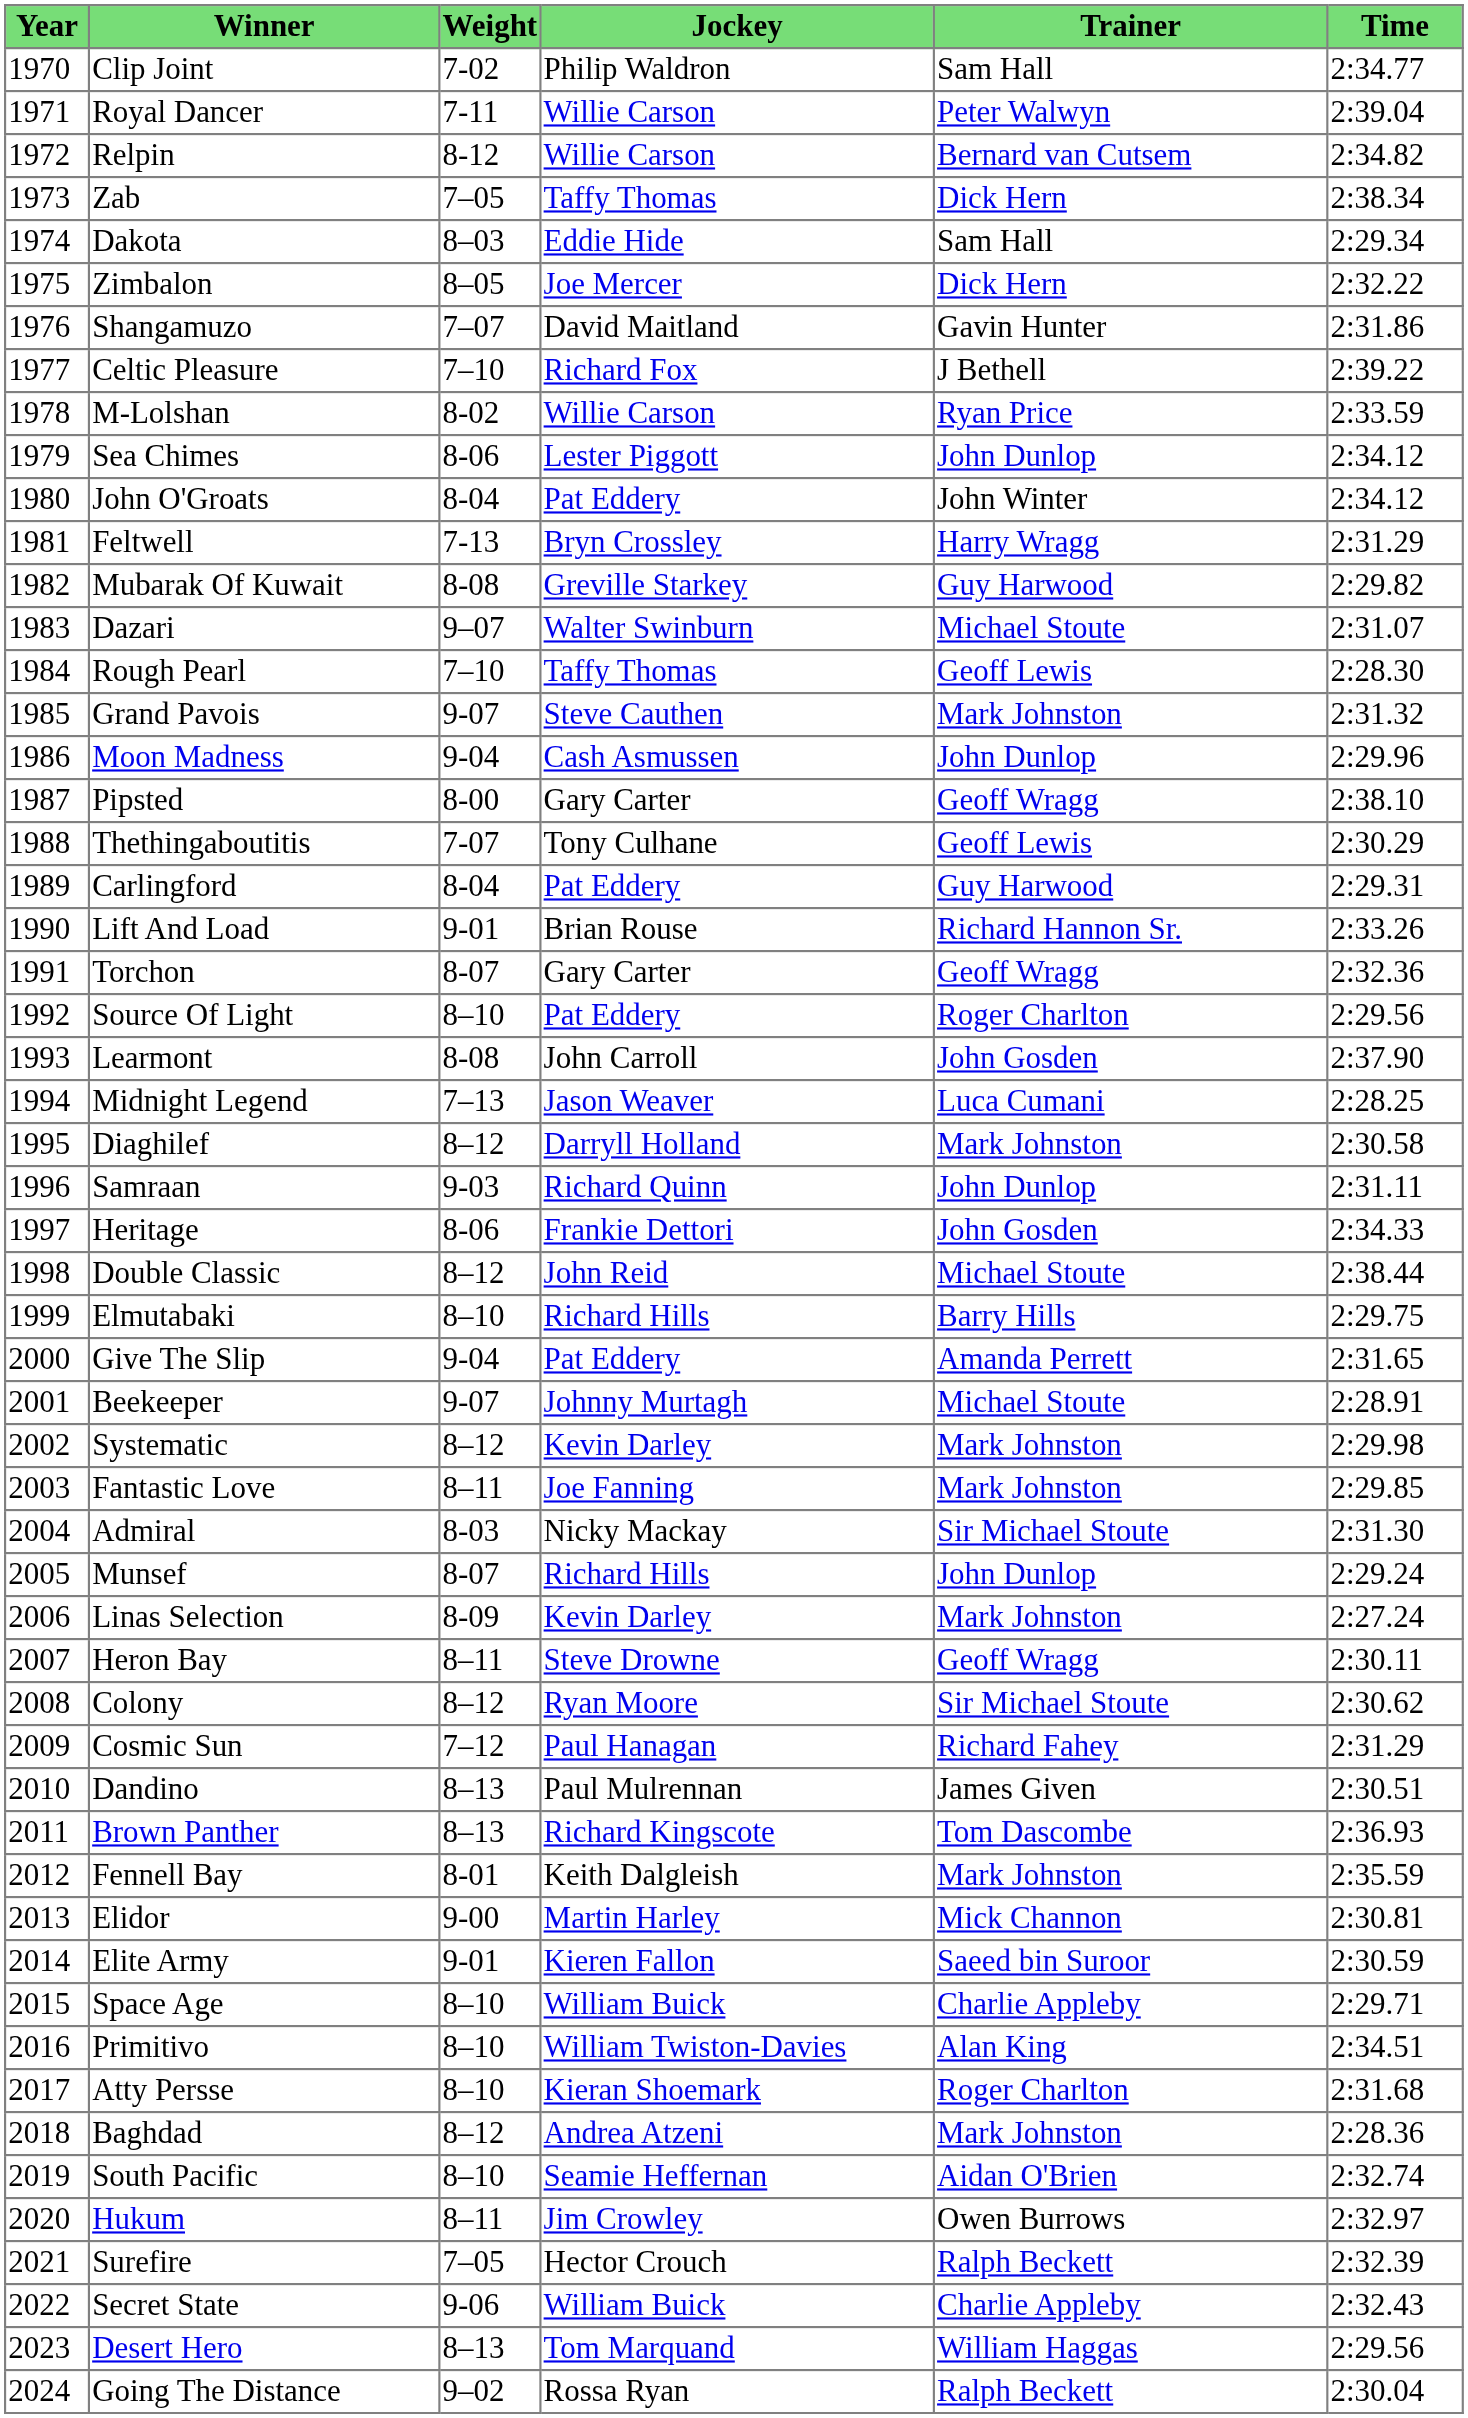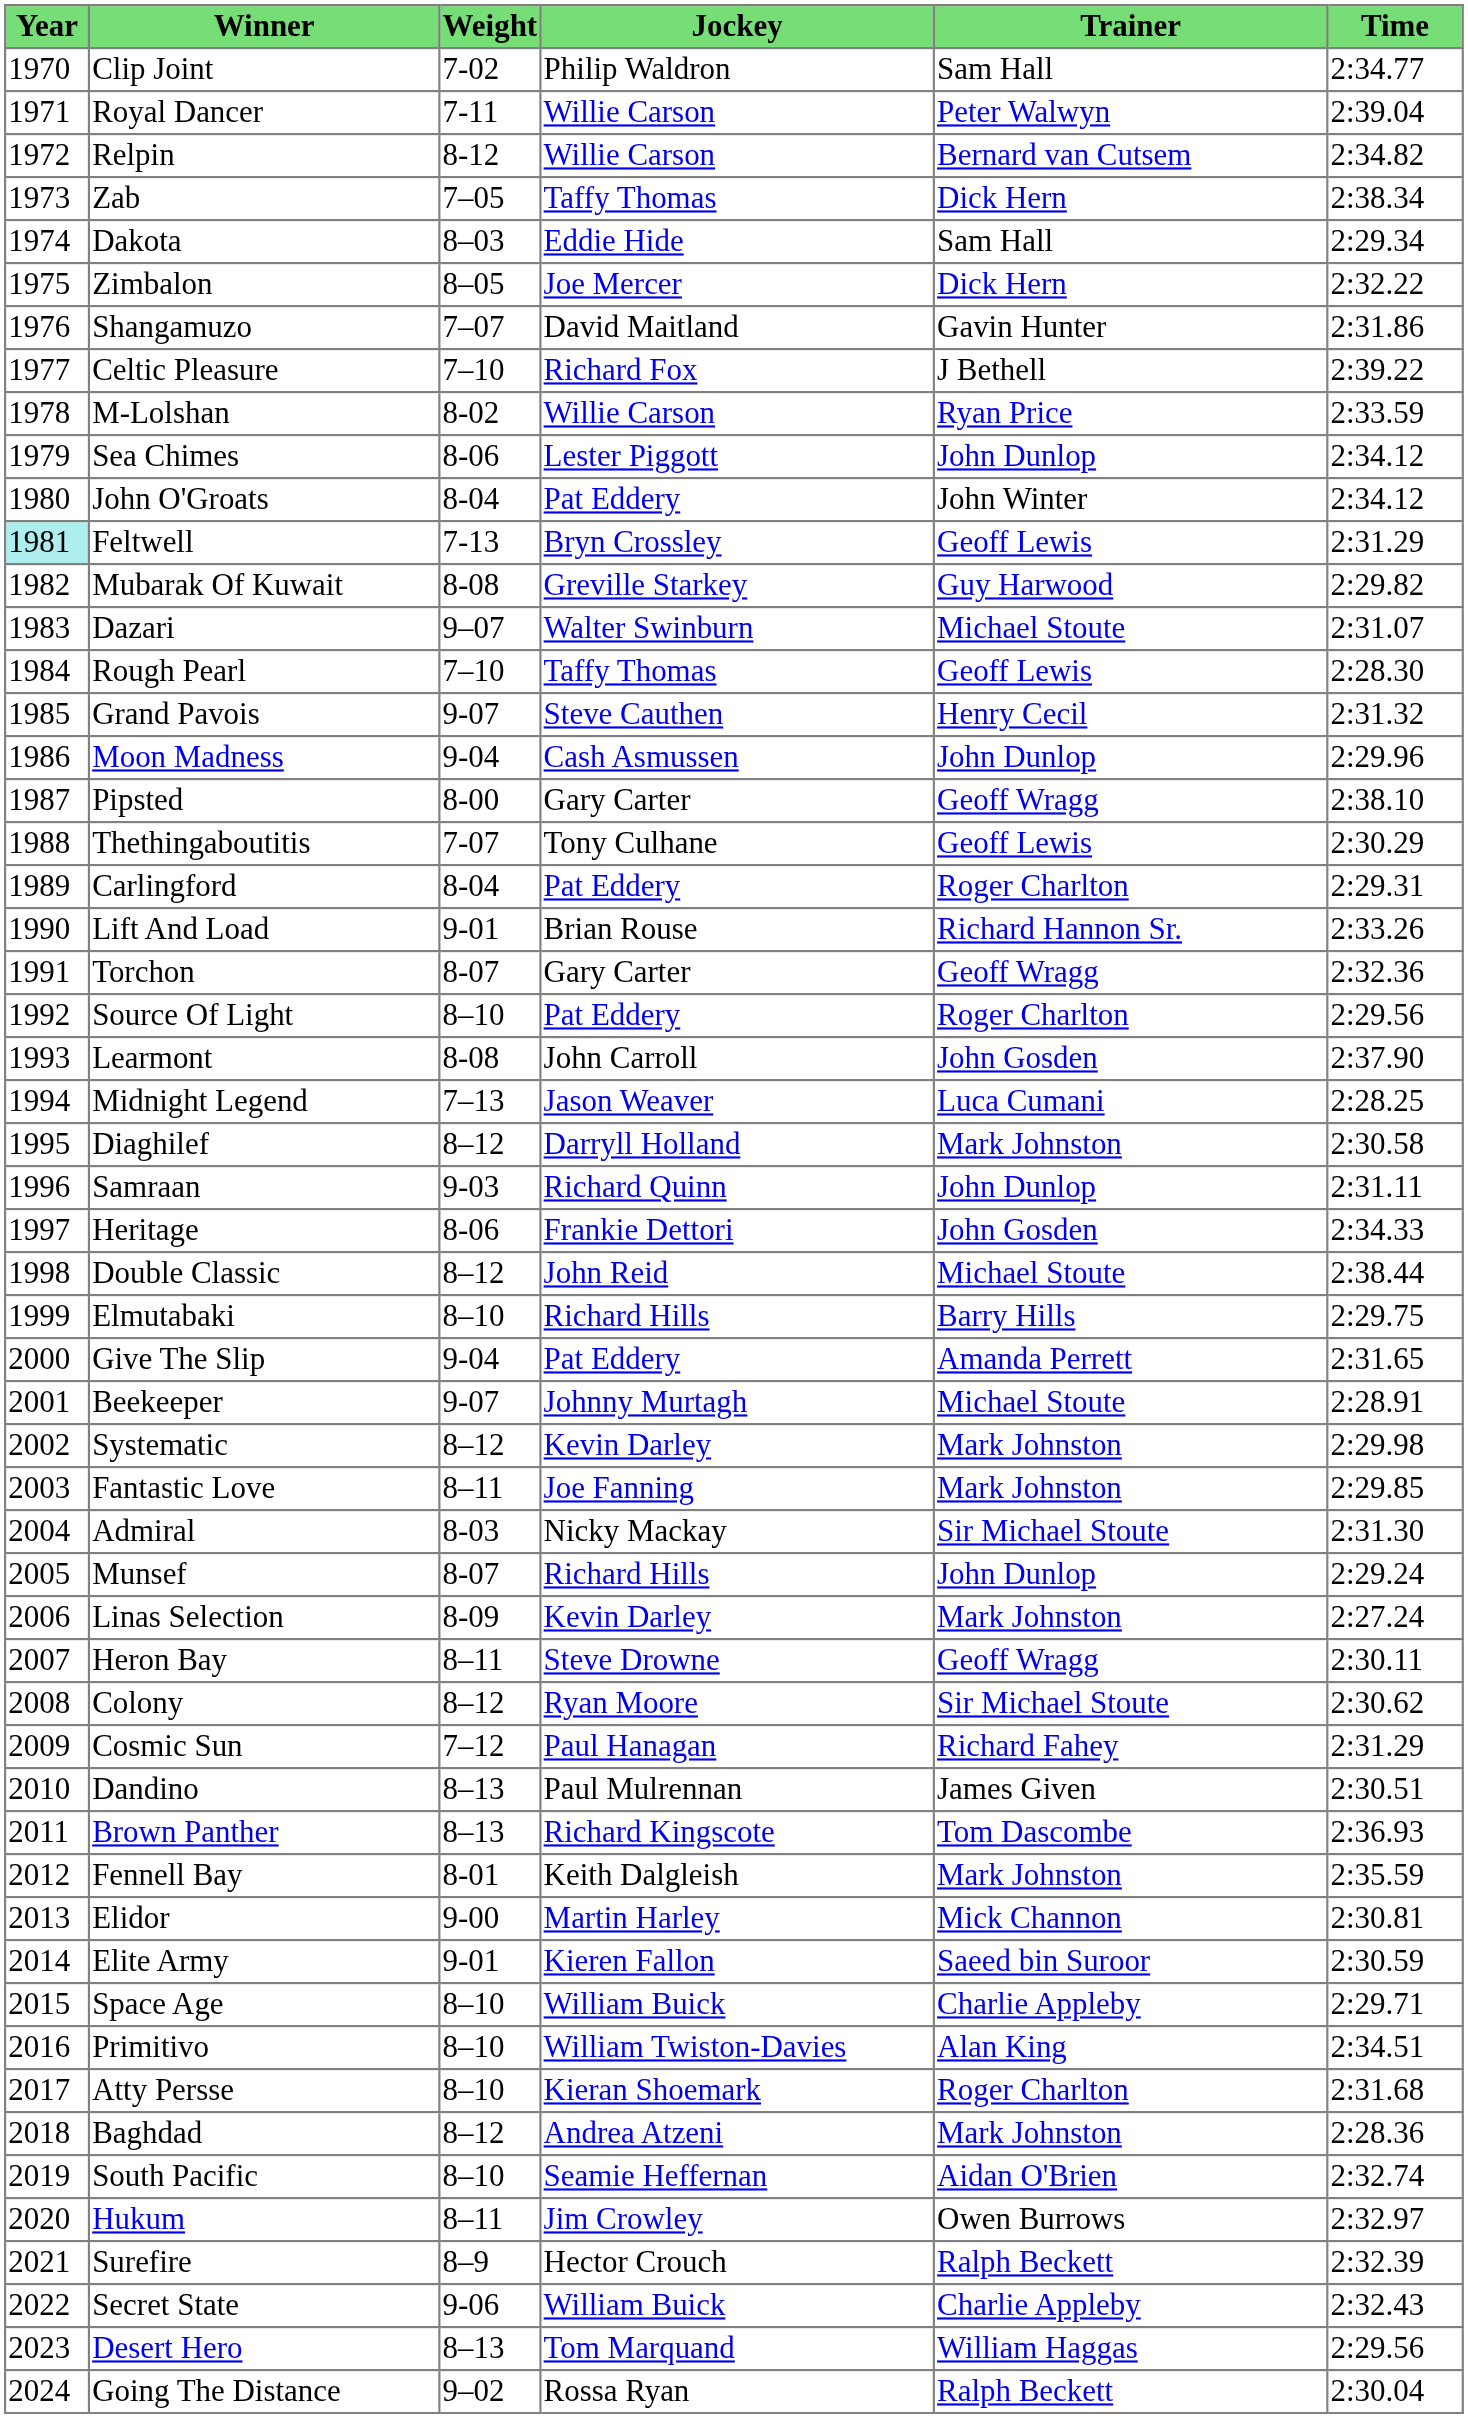 <table class = "sortable" | border="1" style="border-collapse: collapse; font-size:90%">
 <tr bgcolor="#77dd77" align="center">
 <th style="width:36px"><strong>Year</strong></th>
 <th style="width:160px"><strong>Winner</strong></th>
 <th style="width:40px"><strong>Weight</strong></th>
 <th style="width:180px"><strong>Jockey</strong></th>
 <th style="width:180px"><strong>Trainer</strong></th>
 <th style="width:60px"><strong>Time</strong></th>
 </tr>
 <tr>
 <td>1970</td>
 <td>Clip Joint</td>
 <td>7-02</td>
 <td>Philip Waldron</td>
 <td>Sam Hall</td>
 <td>2:34.77</td>
 </tr>
 <tr>
 <td>1971</td>
 <td>Royal Dancer</td>
 <td>7-11</td>
 <td><a href='#'>Willie Carson</a></td>
 <td><a href='#'>Peter Walwyn</a></td>
 <td>2:39.04</td>
 </tr>
 <tr>
 <td>1972</td>
 <td>Relpin</td>
 <td>8-12</td>
 <td><a href='#'>Willie Carson</a></td>
 <td><a href='#'>Bernard van Cutsem</a></td>
 <td>2:34.82</td>
 </tr>
 <tr>
 <td>1973</td>
 <td>Zab</td>
 <td>7–05</td>
 <td><a href='#'>Taffy Thomas</a></td>
 <td><a href='#'>Dick Hern</a></td>
 <td>2:38.34</td>
 </tr>
 <tr>
 <td>1974</td>
 <td>Dakota</td>
 <td>8–03</td>
 <td><a href='#'>Eddie Hide</a></td>
 <td>Sam Hall</td>
 <td>2:29.34</td>
 </tr>
 <tr>
 <td>1975</td>
 <td>Zimbalon</td>
 <td>8–05</td>
 <td><a href='#'>Joe Mercer</a></td>
 <td><a href='#'>Dick Hern</a></td>
 <td>2:32.22</td>
 </tr>
 <tr>
 <td>1976</td>
 <td>Shangamuzo</td>
 <td>7–07</td>
 <td>David Maitland</td>
 <td>Gavin Hunter</td>
 <td>2:31.86</td>
 </tr>
 <tr>
 <td>1977</td>
 <td>Celtic Pleasure</td>
 <td>7–10</td>
 <td><a href='#'>Richard Fox</a></td>
 <td>J Bethell</td>
 <td>2:39.22</td>
 </tr>
 <tr>
 <td>1978</td>
 <td>M-Lolshan</td>
 <td>8-02</td>
 <td><a href='#'>Willie Carson</a></td>
 <td><a href='#'>Ryan Price</a></td>
 <td>2:33.59</td>
 </tr>
 <tr>
 <td>1979</td>
 <td>Sea Chimes</td>
 <td>8-06</td>
 <td><a href='#'>Lester Piggott</a></td>
 <td><a href='#'>John Dunlop</a></td>
 <td>2:34.12</td>
 </tr>
 <tr>
 <td>1980</td>
 <td>John O'Groats</td>
 <td>8-04</td>
 <td><a href='#'>Pat Eddery</a></td>
 <td>John Winter</td>
 <td>2:34.12</td>
 </tr>
 <tr>
-<td>1981</td>
+<td style="background: paleturquoise;">1981</td>
 <td>Feltwell</td>
 <td>7-13</td>
 <td><a href='#'>Bryn Crossley</a></td>
-<td><a href='#'>Harry Wragg</a></td>
+<td><a href='#'>Geoff Lewis</a></td>
 <td>2:31.29</td>
 </tr>
 <tr>
 <td>1982</td>
 <td>Mubarak Of Kuwait</td>
 <td>8-08</td>
 <td><a href='#'>Greville Starkey</a></td>
 <td><a href='#'>Guy Harwood</a></td>
 <td>2:29.82</td>
 </tr>
 <tr>
 <td>1983</td>
 <td>Dazari</td>
 <td>9–07</td>
 <td><a href='#'>Walter Swinburn</a></td>
 <td><a href='#'>Michael Stoute</a></td>
 <td>2:31.07</td>
 </tr>
 <tr>
 <td>1984</td>
 <td>Rough Pearl</td>
 <td>7–10</td>
 <td><a href='#'>Taffy Thomas</a></td>
 <td><a href='#'>Geoff Lewis</a></td>
 <td>2:28.30</td>
 </tr>
 <tr>
 <td>1985</td>
 <td>Grand Pavois</td>
 <td>9-07</td>
 <td><a href='#'>Steve Cauthen</a></td>
-<td><a href='#'>Mark Johnston</a></td>
+<td><a href='#'>Henry Cecil</a></td>
 <td>2:31.32</td>
 </tr>
 <tr>
 <td>1986</td>
 <td><a href='#'>Moon Madness</a></td>
 <td>9-04</td>
 <td><a href='#'>Cash Asmussen</a></td>
 <td><a href='#'>John Dunlop</a></td>
 <td>2:29.96</td>
 </tr>
 <tr>
 <td>1987</td>
 <td>Pipsted</td>
 <td>8-00</td>
 <td>Gary Carter</td>
 <td><a href='#'>Geoff Wragg</a></td>
 <td>2:38.10</td>
 </tr>
 <tr>
 <td>1988</td>
 <td>Thethingaboutitis</td>
 <td>7-07</td>
 <td>Tony Culhane</td>
 <td><a href='#'>Geoff Lewis</a></td>
 <td>2:30.29</td>
 </tr>
 <tr>
 <td>1989</td>
 <td>Carlingford</td>
 <td>8-04</td>
 <td><a href='#'>Pat Eddery</a></td>
-<td><a href='#'>Guy Harwood</a></td>
+<td><a href='#'>Roger Charlton</a></td>
 <td>2:29.31</td>
 </tr>
 <tr>
 <td>1990</td>
 <td>Lift And Load</td>
 <td>9-01</td>
 <td>Brian Rouse</td>
 <td><a href='#'>Richard Hannon Sr.</a></td>
 <td>2:33.26</td>
 </tr>
 <tr>
 <td>1991</td>
 <td>Torchon</td>
 <td>8-07</td>
 <td>Gary Carter</td>
 <td><a href='#'>Geoff Wragg</a></td>
 <td>2:32.36</td>
 </tr>
 <tr>
 <td>1992</td>
 <td>Source Of Light</td>
 <td>8–10</td>
 <td><a href='#'>Pat Eddery</a></td>
 <td><a href='#'>Roger Charlton</a></td>
 <td>2:29.56</td>
 </tr>
 <tr>
 <td>1993</td>
 <td>Learmont</td>
 <td>8-08</td>
 <td>John Carroll</td>
 <td><a href='#'>John Gosden</a></td>
 <td>2:37.90</td>
 </tr>
 <tr>
 <td>1994</td>
 <td>Midnight Legend</td>
 <td>7–13</td>
 <td><a href='#'>Jason Weaver</a></td>
 <td><a href='#'>Luca Cumani</a></td>
 <td>2:28.25</td>
 </tr>
 <tr>
 <td>1995</td>
 <td>Diaghilef</td>
 <td>8–12</td>
 <td><a href='#'>Darryll Holland</a></td>
 <td><a href='#'>Mark Johnston</a></td>
 <td>2:30.58</td>
 </tr>
 <tr>
 <td>1996</td>
 <td>Samraan</td>
 <td>9-03</td>
 <td><a href='#'>Richard Quinn</a></td>
 <td><a href='#'>John Dunlop</a></td>
 <td>2:31.11</td>
 </tr>
 <tr>
 <td>1997</td>
 <td>Heritage</td>
 <td>8-06</td>
 <td><a href='#'>Frankie Dettori</a></td>
 <td><a href='#'>John Gosden</a></td>
 <td>2:34.33</td>
 </tr>
 <tr>
 <td>1998</td>
 <td>Double Classic</td>
 <td>8–12</td>
 <td><a href='#'>John Reid</a></td>
 <td><a href='#'>Michael Stoute</a></td>
 <td>2:38.44</td>
 </tr>
 <tr>
 <td>1999</td>
 <td>Elmutabaki</td>
 <td>8–10</td>
 <td><a href='#'>Richard Hills</a></td>
 <td><a href='#'>Barry Hills</a></td>
 <td>2:29.75</td>
 </tr>
 <tr>
 <td>2000</td>
 <td>Give The Slip</td>
 <td>9-04</td>
 <td><a href='#'>Pat Eddery</a></td>
 <td><a href='#'>Amanda Perrett</a></td>
 <td>2:31.65</td>
 </tr>
 <tr>
 <td>2001</td>
 <td>Beekeeper</td>
 <td>9-07</td>
 <td><a href='#'>Johnny Murtagh</a></td>
 <td><a href='#'>Michael Stoute</a></td>
 <td>2:28.91</td>
 </tr>
 <tr>
 <td>2002</td>
 <td>Systematic</td>
 <td>8–12</td>
 <td><a href='#'>Kevin Darley</a></td>
 <td><a href='#'>Mark Johnston</a></td>
 <td>2:29.98</td>
 </tr>
 <tr>
 <td>2003</td>
 <td>Fantastic Love</td>
 <td>8–11</td>
 <td><a href='#'>Joe Fanning</a></td>
 <td><a href='#'>Mark Johnston</a></td>
 <td>2:29.85</td>
 </tr>
 <tr>
 <td>2004</td>
 <td>Admiral</td>
 <td>8-03</td>
 <td>Nicky Mackay</td>
 <td><a href='#'>Sir Michael Stoute</a></td>
 <td>2:31.30</td>
 </tr>
 <tr>
 <td>2005</td>
 <td>Munsef </td>
 <td>8-07</td>
 <td><a href='#'>Richard Hills</a></td>
 <td><a href='#'>John Dunlop</a></td>
 <td>2:29.24</td>
 </tr>
 <tr>
 <td>2006</td>
 <td>Linas Selection</td>
 <td>8-09</td>
 <td><a href='#'>Kevin Darley</a></td>
 <td><a href='#'>Mark Johnston</a></td>
 <td>2:27.24</td>
 </tr>
 <tr>
 <td>2007</td>
 <td>Heron Bay</td>
 <td>8–11</td>
 <td><a href='#'>Steve Drowne</a></td>
 <td><a href='#'>Geoff Wragg</a></td>
 <td>2:30.11</td>
 </tr>
 <tr>
 <td>2008</td>
 <td>Colony</td>
 <td>8–12</td>
 <td><a href='#'>Ryan Moore</a></td>
 <td><a href='#'>Sir Michael Stoute</a></td>
 <td>2:30.62</td>
 </tr>
 <tr>
 <td>2009</td>
 <td>Cosmic Sun</td>
 <td>7–12</td>
 <td><a href='#'>Paul Hanagan</a></td>
 <td><a href='#'>Richard Fahey</a></td>
 <td>2:31.29</td>
 </tr>
 <tr>
 <td>2010</td>
 <td>Dandino</td>
 <td>8–13</td>
 <td>Paul Mulrennan</td>
 <td>James Given</td>
 <td>2:30.51</td>
 </tr>
 <tr>
 <td>2011</td>
 <td><a href='#'>Brown Panther</a></td>
 <td>8–13</td>
 <td><a href='#'>Richard Kingscote</a></td>
 <td><a href='#'>Tom Dascombe</a></td>
 <td>2:36.93</td>
 </tr>
 <tr>
 <td>2012</td>
 <td>Fennell Bay</td>
 <td>8-01</td>
 <td>Keith Dalgleish</td>
 <td><a href='#'>Mark Johnston</a></td>
 <td>2:35.59</td>
 </tr>
 <tr>
 <td>2013</td>
 <td>Elidor</td>
 <td>9-00</td>
 <td><a href='#'>Martin Harley</a></td>
 <td><a href='#'>Mick Channon</a></td>
 <td>2:30.81</td>
 </tr>
 <tr>
 <td>2014</td>
 <td>Elite Army</td>
 <td>9-01</td>
 <td><a href='#'>Kieren Fallon</a></td>
 <td><a href='#'>Saeed bin Suroor</a></td>
 <td>2:30.59</td>
 </tr>
 <tr>
 <td>2015</td>
 <td>Space Age</td>
 <td>8–10</td>
 <td><a href='#'>William Buick</a></td>
 <td><a href='#'>Charlie Appleby</a></td>
 <td>2:29.71</td>
 </tr>
 <tr>
 <td>2016</td>
 <td>Primitivo</td>
 <td>8–10</td>
 <td><a href='#'>William Twiston-Davies</a></td>
 <td><a href='#'>Alan King</a></td>
 <td>2:34.51</td>
 </tr>
 <tr>
 <td>2017</td>
 <td>Atty Persse</td>
 <td>8–10</td>
 <td><a href='#'>Kieran Shoemark</a></td>
 <td><a href='#'>Roger Charlton</a></td>
 <td>2:31.68</td>
 </tr>
 <tr>
 <td>2018</td>
 <td>Baghdad</td>
 <td>8–12</td>
 <td><a href='#'>Andrea Atzeni</a></td>
 <td><a href='#'>Mark Johnston</a></td>
 <td>2:28.36</td>
 </tr>
 <tr>
 <td>2019</td>
 <td>South Pacific</td>
 <td>8–10</td>
 <td><a href='#'>Seamie Heffernan</a></td>
 <td><a href='#'>Aidan O'Brien</a></td>
 <td>2:32.74</td>
 </tr>
 <tr>
 <td>2020</td>
 <td><a href='#'>Hukum</a></td>
 <td>8–11</td>
 <td><a href='#'>Jim Crowley</a></td>
 <td>Owen Burrows</td>
 <td>2:32.97</td>
 </tr>
 <tr>
 <td>2021</td>
 <td>Surefire</td>
-<td>7–05</td>
+<td>8–9</td>
 <td>Hector Crouch</td>
 <td><a href='#'>Ralph Beckett</a></td>
 <td>2:32.39</td>
 </tr>
 <tr>
 <td>2022</td>
 <td>Secret State</td>
 <td>9-06</td>
 <td><a href='#'>William Buick</a></td>
 <td><a href='#'>Charlie Appleby</a></td>
 <td>2:32.43</td>
 </tr>
 <tr>
 <td>2023</td>
 <td><a href='#'>Desert Hero</a></td>
 <td>8–13</td>
 <td><a href='#'>Tom Marquand</a></td>
 <td><a href='#'>William Haggas</a></td>
 <td>2:29.56</td>
 </tr>
 <tr>
 <td>2024</td>
 <td>Going The Distance</td>
 <td>9–02</td>
 <td>Rossa Ryan</td>
 <td><a href='#'>Ralph Beckett</a></td>
 <td>2:30.04</td>
 </tr>
 </table>
